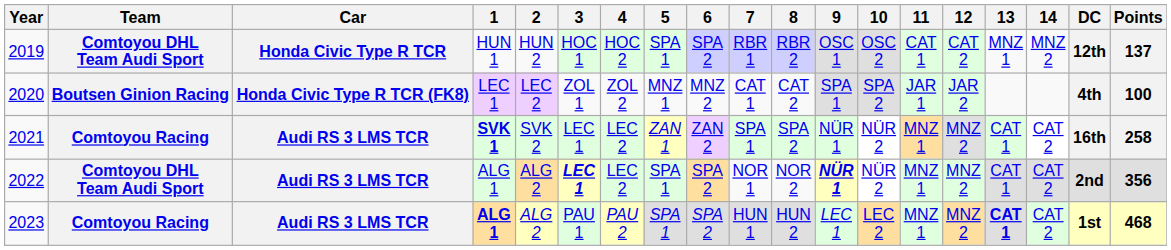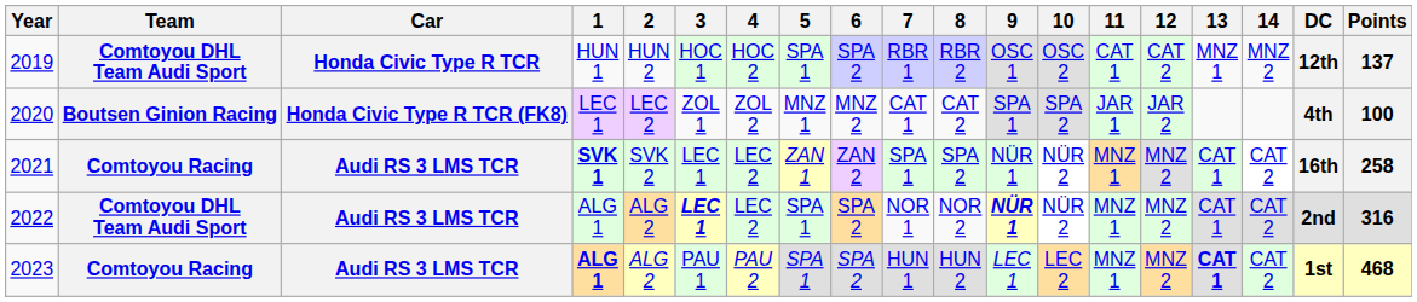 <table class="wikitable" style="text-align:center; font-size:85%">
 <tr>
 <th>Year</th>
 <th>Team</th>
 <th>Car</th>
 <th>1</th>
 <th>2</th>
 <th>3</th>
 <th>4</th>
 <th>5</th>
 <th>6</th>
 <th>7</th>
 <th>8</th>
 <th>9</th>
 <th>10</th>
 <th>11</th>
 <th>12</th>
 <th>13</th>
 <th>14</th>
 <th>DC</th>
 <th>Points</th>
 </tr>
 <tr>
 <td><a href='#'>2019</a></td>
 <th nowrap><a href='#'>Comtoyou DHL<br>Team Audi Sport</a></th>
 <th nowrap><a href='#'>Honda Civic Type R TCR</a></th>
 <td><a href='#'>HUN<br>1</a></td>
 <td><a href='#'>HUN<br>2</a></td>
 <td style="background:#DFFFDF;"><a href='#'>HOC<br>1</a><br></td>
 <td style="background:#DFFFDF;"><a href='#'>HOC<br>2</a><br></td>
 <td style="background:#DFFFDF;"><a href='#'>SPA<br>1</a><br></td>
 <td style="background:#CFCFFF;"><a href='#'>SPA<br>2</a><br></td>
 <td style="background:#CFCFFF;"><a href='#'>RBR<br>1</a><br></td>
 <td style="background:#CFCFFF;"><a href='#'>RBR<br>2</a><br></td>
 <td style="background:#DFDFDF;"><a href='#'>OSC<br>1</a><br></td>
 <td style="background:#DFDFDF;"><a href='#'>OSC<br>2</a><br></td>
 <td style="background:#DFFFDF;"><a href='#'>CAT<br>1</a><br></td>
 <td style="background:#DFFFDF;"><a href='#'>CAT<br>2</a><br></td>
 <td><a href='#'>MNZ<br>1</a></td>
 <td><a href='#'>MNZ<br>2</a></td>
 <th>12th</th>
 <th>137</th>
 </tr>
 <tr>
 <td><a href='#'>2020</a></td>
 <th nowrap><a href='#'>Boutsen Ginion Racing</a></th>
 <th nowrap><a href='#'>Honda Civic Type R TCR (FK8)</a></th>
 <td style="background:#EFCFFF;"><a href='#'>LEC<br>1</a><br></td>
 <td style="background:#EFCFFF;"><a href='#'>LEC<br>2</a><br></td>
 <td><a href='#'>ZOL<br>1</a></td>
 <td><a href='#'>ZOL<br>2</a></td>
 <td><a href='#'>MNZ<br>1</a></td>
 <td><a href='#'>MNZ<br>2</a></td>
 <td><a href='#'>CAT<br>1</a></td>
 <td><a href='#'>CAT<br>2</a></td>
 <td style="background:#DFDFDF;"><a href='#'>SPA<br>1</a><br></td>
 <td style="background:#DFDFDF;"><a href='#'>SPA<br>2</a><br></td>
 <td style="background:#DFFFDF;"><a href='#'>JAR<br>1</a><br></td>
 <td style="background:#DFFFDF;"><a href='#'>JAR<br>2</a><br></td>
 <td></td>
 <td></td>
 <th>4th</th>
 <th>100</th>
 </tr>
 <tr>
 <td><a href='#'>2021</a></td>
 <th nowrap><a href='#'>Comtoyou Racing</a></th>
 <th nowrap><a href='#'>Audi RS 3 LMS TCR</a></th>
 <td style="background:#DFFFDF;"><strong><a href='#'>SVK<br>1</a></strong><br></td>
 <td style="background:#DFFFDF;"><a href='#'>SVK<br>2</a><br></td>
 <td style="background:#DFFFDF;"><a href='#'>LEC<br>1</a><br></td>
 <td style="background:#DFFFDF;"><a href='#'>LEC<br>2</a><br></td>
 <td style="background:#FFFFBF;"><em><a href='#'>ZAN<br>1</a></em><br></td>
 <td style="background:#EFCFFF;"><a href='#'>ZAN<br>2</a><br></td>
 <td style="background:#DFFFDF;"><a href='#'>SPA<br>1</a><br></td>
 <td style="background:#DFFFDF;"><a href='#'>SPA<br>2</a><br></td>
 <td style="background:#DFFFDF;"><a href='#'>NÜR<br>1</a><br></td>
 <td style="background:#FFFFFF;"><a href='#'>NÜR<br>2</a><br></td>
 <td style="background:#FFDF9F;"><a href='#'>MNZ<br>1</a><br></td>
 <td style="background:#DFDFDF;"><a href='#'>MNZ<br>2</a><br></td>
 <td style="background:#DFFFDF;"><a href='#'>CAT<br>1</a><br></td>
 <td style="background:#FFFFFF;"><a href='#'>CAT<br>2</a><br></td>
 <th>16th</th>
 <th>258</th>
 </tr>
 <tr>
 <td><a href='#'>2022</a></td>
 <th nowrap><a href='#'>Comtoyou DHL<br>Team Audi Sport</a></th>
 <th nowrap><a href='#'>Audi RS 3 LMS TCR</a></th>
 <td style="background:#DFFFDF;"><a href='#'>ALG<br>1</a><br></td>
 <td style="background:#FFDF9F;"><a href='#'>ALG<br>2</a><br></td>
 <td style="background:#FFFFBF;"><strong><em><a href='#'>LEC<br>1</a></em></strong><br></td>
 <td style="background:#DFFFDF;"><a href='#'>LEC<br>2</a><br></td>
 <td style="background:#DFFFDF;"><a href='#'>SPA<br>1</a><br></td>
 <td style="background:#FFDF9F;"><a href='#'>SPA<br>2</a><br></td>
 <td><a href='#'>NOR<br>1</a></td>
 <td><a href='#'>NOR<br>2</a></td>
 <td style="background:#FFFFBF;"><strong><em><a href='#'>NÜR<br>1</a></em></strong><br></td>
 <td style="background:#FFFFFF;"><a href='#'>NÜR<br>2</a><br></td>
 <td style="background:#DFFFDF;"><a href='#'>MNZ<br>1</a><br></td>
 <td style="background:#DFFFDF;"><a href='#'>MNZ<br>2</a><br></td>
 <td style="background:#DFDFDF;"><a href='#'>CAT<br>1</a><br></td>
 <td style="background:#DFDFDF;"><a href='#'>CAT<br>2</a><br></td>
 <th style="background:#DFDFDF;">2nd</th>
-<th style="background:#DFDFDF;">356</th>
+<th style="background:#DFDFDF;">316</th>
 </tr>
 <tr>
 <td><a href='#'>2023</a></td>
 <th nowrap><a href='#'>Comtoyou Racing</a></th>
 <th nowrap><a href='#'>Audi RS 3 LMS TCR</a></th>
 <td style="background:#FFDF9F;"><strong><a href='#'>ALG<br>1</a></strong><br></td>
 <td style="background:#FFFFBF;"><em><a href='#'>ALG<br>2</a></em><br></td>
 <td style="background:#DFFFDF;"><a href='#'>PAU<br>1</a><br></td>
 <td style="background:#FFFFBF;"><em><a href='#'>PAU<br>2</a></em><br></td>
 <td style="background:#DFDFDF;"><em><a href='#'>SPA<br>1</a></em><br></td>
 <td style="background:#DFDFDF;"><em><a href='#'>SPA<br>2</a></em><br></td>
 <td style="background:#DFDFDF;"><a href='#'>HUN<br>1</a><br></td>
 <td style="background:#DFDFDF;"><a href='#'>HUN<br>2</a><br></td>
 <td style="background:#DFFFDF;"><em><a href='#'>LEC<br>1</a></em><br></td>
 <td style="background:#FFDF9F;"><a href='#'>LEC<br>2</a><br></td>
 <td style="background:#DFFFDF;"><a href='#'>MNZ<br>1</a><br></td>
 <td style="background:#FFDF9F;"><a href='#'>MNZ<br>2</a><br></td>
 <td style="background:#DFDFDF;"><strong><a href='#'>CAT<br>1</a></strong><br></td>
 <td style="background:#DFFFDF;"><a href='#'>CAT<br>2</a><br></td>
 <th style="background:#FFFFBF;">1st</th>
 <th style="background:#FFFFBF;">468</th>
 </tr>
 </table>
